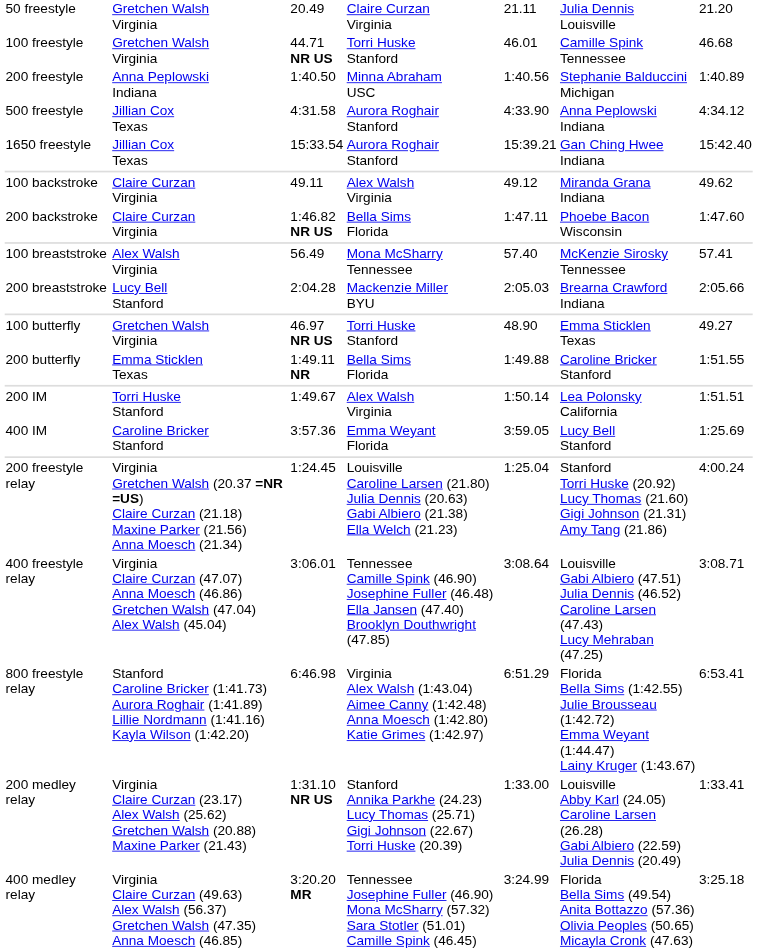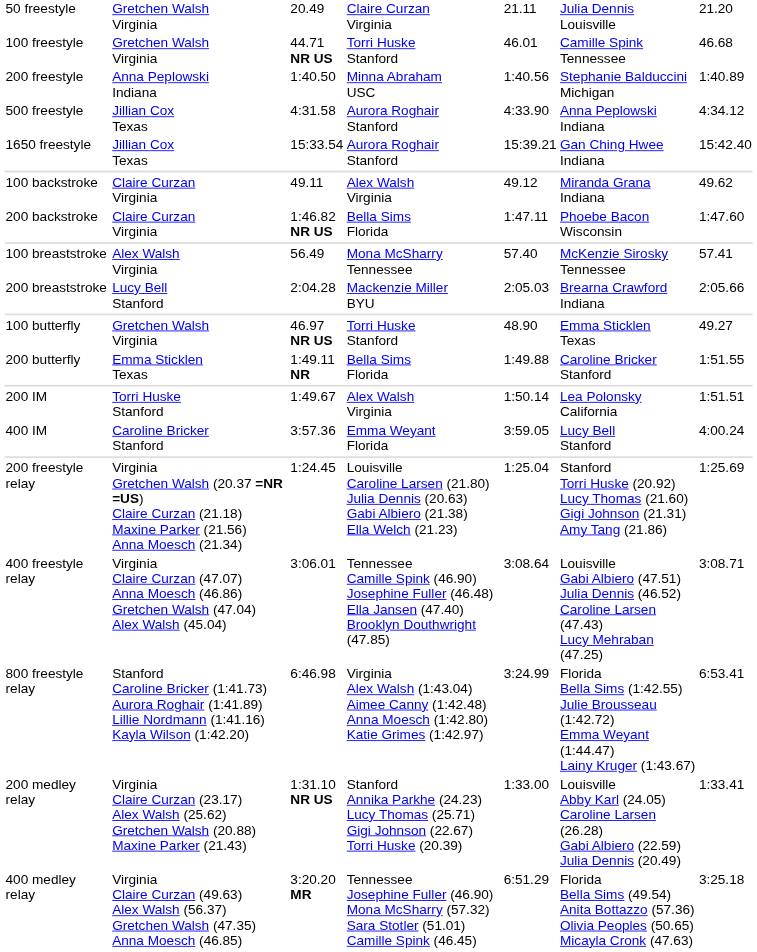 <table>
 <tr valign="top">
 <td>50 freestyle</td>
 <td><a href='#'>Gretchen Walsh</a> <br>Virginia</td>
 <td>20.49</td>
 <td><a href='#'>Claire Curzan</a><br>Virginia</td>
 <td>21.11</td>
 <td><a href='#'>Julia Dennis</a> <br>Louisville</td>
 <td>21.20</td>
 </tr>
 <tr valign="top">
 <td>100 freestyle</td>
 <td><a href='#'>Gretchen Walsh</a> <br>Virginia</td>
 <td>44.71<br><strong>NR US</strong></td>
 <td><a href='#'>Torri Huske</a><br>Stanford</td>
 <td>46.01</td>
 <td><a href='#'>Camille Spink</a> <br>Tennessee</td>
 <td>46.68</td>
 </tr>
 <tr valign="top">
 <td>200 freestyle</td>
 <td><a href='#'>Anna Peplowski</a><br>Indiana</td>
 <td>1:40.50</td>
 <td><a href='#'>Minna Abraham</a><br>USC</td>
 <td>1:40.56</td>
 <td><a href='#'>Stephanie Balduccini</a> <br>Michigan</td>
 <td>1:40.89</td>
 </tr>
 <tr valign="top">
 <td>500 freestyle</td>
 <td><a href='#'>Jillian Cox</a> <br>Texas</td>
 <td>4:31.58</td>
 <td><a href='#'>Aurora Roghair</a> <br>Stanford</td>
 <td>4:33.90</td>
 <td><a href='#'>Anna Peplowski</a><br>Indiana</td>
 <td>4:34.12</td>
 </tr>
 <tr valign="top">
 <td>1650 freestyle</td>
 <td><a href='#'>Jillian Cox</a> <br>Texas</td>
 <td>15:33.54</td>
 <td><a href='#'>Aurora Roghair</a> <br>Stanford</td>
 <td>15:39.21</td>
 <td><a href='#'>Gan Ching Hwee</a> <br>Indiana</td>
 <td>15:42.40</td>
 </tr>
 <tr bgcolor=#DDDDDD>
 <td colspan=10></td>
 </tr>
 <tr valign="top">
 <td>100 backstroke</td>
 <td><a href='#'>Claire Curzan</a> <br>Virginia</td>
 <td>49.11</td>
 <td><a href='#'>Alex Walsh</a> <br>Virginia</td>
 <td>49.12</td>
 <td><a href='#'>Miranda Grana</a> <br>Indiana</td>
 <td>49.62</td>
 </tr>
 <tr valign="top">
 <td>200 backstroke</td>
 <td><a href='#'>Claire Curzan</a> <br>Virginia</td>
 <td>1:46.82 <br><strong>NR US</strong></td>
 <td><a href='#'>Bella Sims</a> <br>Florida</td>
 <td>1:47.11</td>
 <td><a href='#'>Phoebe Bacon</a> <br>Wisconsin</td>
 <td>1:47.60</td>
 </tr>
 <tr bgcolor=#DDDDDD>
 <td colspan=10></td>
 </tr>
 <tr valign="top">
 <td>100 breaststroke</td>
 <td><a href='#'>Alex Walsh</a> <br>Virginia</td>
 <td>56.49</td>
 <td><a href='#'>Mona McSharry</a> <br>Tennessee</td>
 <td>57.40</td>
 <td><a href='#'>McKenzie Sirosky</a> <br>Tennessee</td>
 <td>57.41</td>
 </tr>
 <tr valign="top">
 <td>200 breaststroke</td>
 <td><a href='#'>Lucy Bell</a> <br>Stanford</td>
 <td>2:04.28</td>
 <td><a href='#'>Mackenzie Miller</a> <br>BYU</td>
 <td>2:05.03</td>
 <td><a href='#'>Brearna Crawford</a> <br>Indiana</td>
 <td>2:05.66</td>
 </tr>
 <tr bgcolor=#DDDDDD>
 <td colspan=10></td>
 </tr>
 <tr valign="top">
 <td>100 butterfly</td>
 <td><a href='#'>Gretchen Walsh</a> <br>Virginia</td>
 <td>46.97<br><strong>NR US</strong></td>
 <td><a href='#'>Torri Huske</a><br>Stanford</td>
 <td>48.90</td>
 <td><a href='#'>Emma Sticklen</a> <br>Texas</td>
 <td>49.27</td>
 </tr>
 <tr valign="top">
 <td>200 butterfly</td>
 <td><a href='#'>Emma Sticklen</a> <br>Texas</td>
 <td>1:49.11 <br><strong>NR</strong></td>
 <td><a href='#'>Bella Sims</a> <br>Florida</td>
 <td>1:49.88</td>
 <td><a href='#'>Caroline Bricker</a> <br>Stanford</td>
 <td>1:51.55</td>
 </tr>
 <tr bgcolor=#DDDDDD>
 <td colspan=10></td>
 </tr>
 <tr valign="top">
 <td>200 IM</td>
 <td><a href='#'>Torri Huske</a> <br>Stanford</td>
 <td>1:49.67</td>
 <td><a href='#'>Alex Walsh</a> <br>Virginia</td>
 <td>1:50.14</td>
 <td><a href='#'>Lea Polonsky</a><br>California</td>
 <td>1:51.51</td>
 </tr>
 <tr valign="top">
 <td>400 IM</td>
 <td><a href='#'>Caroline Bricker</a> <br>Stanford</td>
 <td>3:57.36</td>
 <td><a href='#'>Emma Weyant</a> <br>Florida</td>
 <td>3:59.05</td>
 <td><a href='#'>Lucy Bell</a> <br>Stanford</td>
-<td>1:25.69</td>
+<td>4:00.24</td>
 </tr>
 <tr bgcolor=#DDDDDD>
 <td colspan=10></td>
 </tr>
 <tr valign="top">
 <td>200 freestyle relay</td>
 <td>Virginia <br><a href='#'>Gretchen Walsh</a> (20.37 <strong>=NR =US</strong>) <br><a href='#'>Claire Curzan</a> (21.18) <br><a href='#'>Maxine Parker</a> (21.56) <br><a href='#'>Anna Moesch</a> (21.34)</td>
 <td>1:24.45</td>
 <td>Louisville <br><a href='#'>Caroline Larsen</a> (21.80) <br><a href='#'>Julia Dennis</a> (20.63) <br><a href='#'>Gabi Albiero</a> (21.38) <br><a href='#'>Ella Welch</a> (21.23)</td>
 <td>1:25.04</td>
 <td>Stanford <br><a href='#'>Torri Huske</a> (20.92) <br><a href='#'>Lucy Thomas</a> (21.60) <br><a href='#'>Gigi Johnson</a> (21.31) <br><a href='#'>Amy Tang</a> (21.86)</td>
-<td>4:00.24</td>
+<td>1:25.69</td>
 </tr>
 <tr valign="top">
 <td>400 freestyle relay</td>
 <td>Virginia <br><a href='#'>Claire Curzan</a> (47.07) <br><a href='#'>Anna Moesch</a> (46.86) <br><a href='#'>Gretchen Walsh</a> (47.04) <br><a href='#'>Alex Walsh</a> (45.04)</td>
 <td>3:06.01</td>
 <td>Tennessee <br><a href='#'>Camille Spink</a> (46.90) <br><a href='#'>Josephine Fuller</a> (46.48) <br><a href='#'>Ella Jansen</a> (47.40) <br><a href='#'>Brooklyn Douthwright</a> (47.85)</td>
 <td>3:08.64</td>
 <td>Louisville <br><a href='#'>Gabi Albiero</a> (47.51) <br><a href='#'>Julia Dennis</a> (46.52) <br><a href='#'>Caroline Larsen</a> (47.43) <br><a href='#'>Lucy Mehraban</a> (47.25)</td>
 <td>3:08.71</td>
 </tr>
 <tr valign="top">
 <td>800 freestyle relay</td>
 <td>Stanford<br><a href='#'>Caroline Bricker</a> (1:41.73) <br><a href='#'>Aurora Roghair</a> (1:41.89)<br><a href='#'>Lillie Nordmann</a> (1:41.16) <br><a href='#'>Kayla Wilson</a> (1:42.20)</td>
 <td>6:46.98</td>
 <td>Virginia<br><a href='#'>Alex Walsh</a> (1:43.04) <br><a href='#'>Aimee Canny</a> (1:42.48) <br><a href='#'>Anna Moesch</a> (1:42.80) <br><a href='#'>Katie Grimes</a> (1:42.97)</td>
-<td>6:51.29</td>
+<td>3:24.99</td>
 <td>Florida<br><a href='#'>Bella Sims</a> (1:42.55) <br><a href='#'>Julie Brousseau</a> (1:42.72) <br><a href='#'>Emma Weyant</a> (1:44.47) <br><a href='#'>Lainy Kruger</a> (1:43.67)</td>
 <td>6:53.41</td>
 </tr>
 <tr valign="top">
 <td>200 medley relay</td>
 <td>Virginia <br><a href='#'>Claire Curzan</a> (23.17)<br><a href='#'>Alex Walsh</a> (25.62)<br><a href='#'>Gretchen Walsh</a> (20.88) <br><a href='#'>Maxine Parker</a> (21.43)</td>
 <td>1:31.10<br><strong>NR</strong> <strong>US</strong></td>
 <td>Stanford <br><a href='#'>Annika Parkhe</a> (24.23) <br><a href='#'>Lucy Thomas</a> (25.71) <br><a href='#'>Gigi Johnson</a> (22.67) <br><a href='#'>Torri Huske</a> (20.39)</td>
 <td>1:33.00</td>
 <td>Louisville<br><a href='#'>Abby Karl</a> (24.05) <br><a href='#'>Caroline Larsen</a> (26.28) <br><a href='#'>Gabi Albiero</a> (22.59) <br><a href='#'>Julia Dennis</a> (20.49)</td>
 <td>1:33.41</td>
 </tr>
 <tr valign="top">
 <td>400 medley relay</td>
 <td>Virginia <br><a href='#'>Claire Curzan</a> (49.63) <br><a href='#'>Alex Walsh</a> (56.37) <br><a href='#'>Gretchen Walsh</a> (47.35) <br><a href='#'>Anna Moesch</a> (46.85)</td>
 <td>3:20.20<br><strong>MR</strong></td>
 <td>Tennessee <br><a href='#'>Josephine Fuller</a> (46.90) <br><a href='#'>Mona McSharry</a> (57.32) <br><a href='#'>Sara Stotler</a> (51.01) <br><a href='#'>Camille Spink</a> (46.45)</td>
-<td>3:24.99</td>
+<td>6:51.29</td>
 <td>Florida <br><a href='#'>Bella Sims</a> (49.54) <br><a href='#'>Anita Bottazzo</a> (57.36) <br><a href='#'>Olivia Peoples</a> (50.65) <br><a href='#'>Micayla Cronk</a> (47.63)</td>
 <td>3:25.18</td>
 </tr>
 </table>
